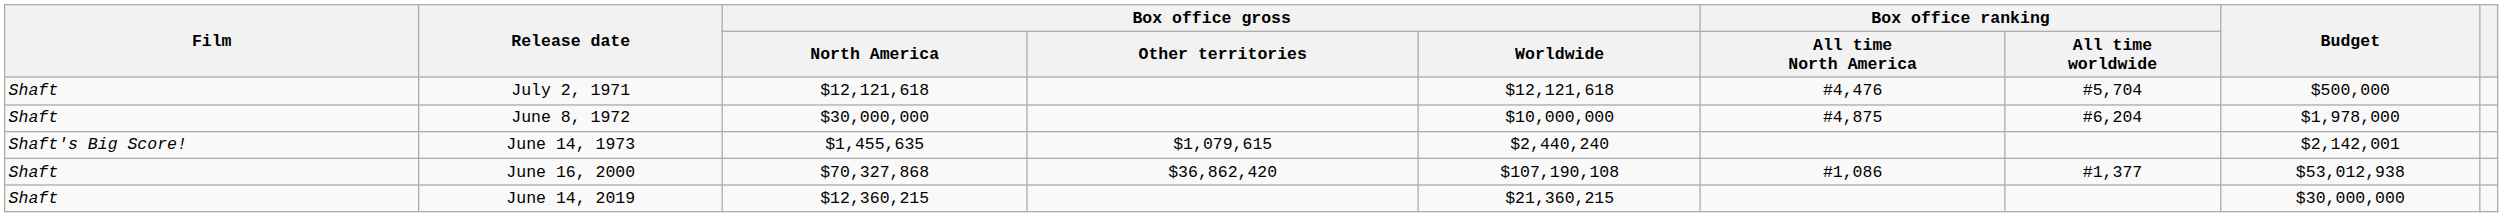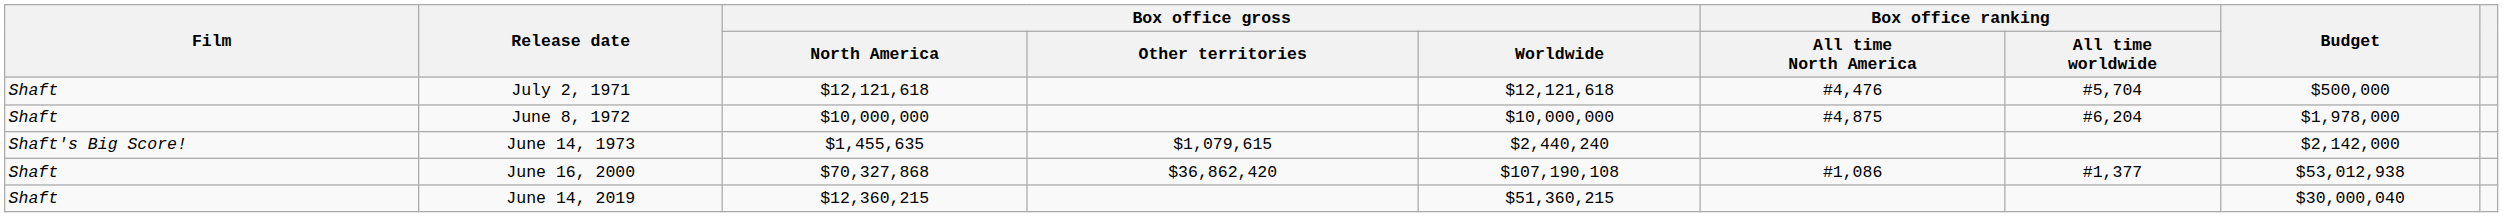 <table class="wikitable"  style="width:99%; text-align:center;">
 <tr>
 <th rowspan="2">Film</th>
 <th rowspan="2">Release date</th>
 <th colspan="3">Box office gross</th>
 <th colspan="2">Box office ranking</th>
 <th rowspan="2">Budget</th>
 <th rowspan="2"></th>
 </tr>
 <tr>
 <th>North America</th>
 <th>Other territories</th>
 <th>Worldwide</th>
 <th>All time<br>North America</th>
 <th>All time<br>worldwide</th>
 </tr>
 <tr>
 <td style="text-align: left;"><em>Shaft</em> </td>
 <td>July 2, 1971</td>
 <td>$12,121,618</td>
 <td></td>
 <td>$12,121,618</td>
 <td>#4,476</td>
 <td>#5,704</td>
 <td>$500,000</td>
 <td></td>
 </tr>
 <tr>
 <td style="text-align: left;"><em>Shaft</em> </td>
 <td>June 8, 1972</td>
-<td>$30,000,000</td>
+<td>$10,000,000</td>
 <td></td>
 <td>$10,000,000</td>
 <td>#4,875</td>
 <td>#6,204</td>
 <td>$1,978,000</td>
 <td></td>
 </tr>
 <tr>
 <td style="text-align: left;"><em>Shaft's Big Score!</em></td>
 <td>June 14, 1973</td>
 <td>$1,455,635</td>
 <td>$1,079,615</td>
 <td>$2,440,240</td>
 <td></td>
 <td></td>
-<td>$2,142,001</td>
+<td>$2,142,000</td>
 <td></td>
 </tr>
 <tr>
 <td style="text-align: left;"><em>Shaft</em> </td>
 <td>June 16, 2000</td>
 <td>$70,327,868</td>
 <td>$36,862,420</td>
 <td>$107,190,108</td>
 <td>#1,086</td>
 <td>#1,377</td>
 <td>$53,012,938</td>
 <td></td>
 </tr>
 <tr>
 <td style="text-align: left;"><em>Shaft</em> </td>
 <td>June 14, 2019</td>
 <td>$12,360,215</td>
 <td></td>
-<td>$21,360,215</td>
+<td>$51,360,215</td>
 <td></td>
 <td></td>
-<td>$30,000,000</td>
+<td>$30,000,040</td>
 <td></td>
 </tr>
 </table>
